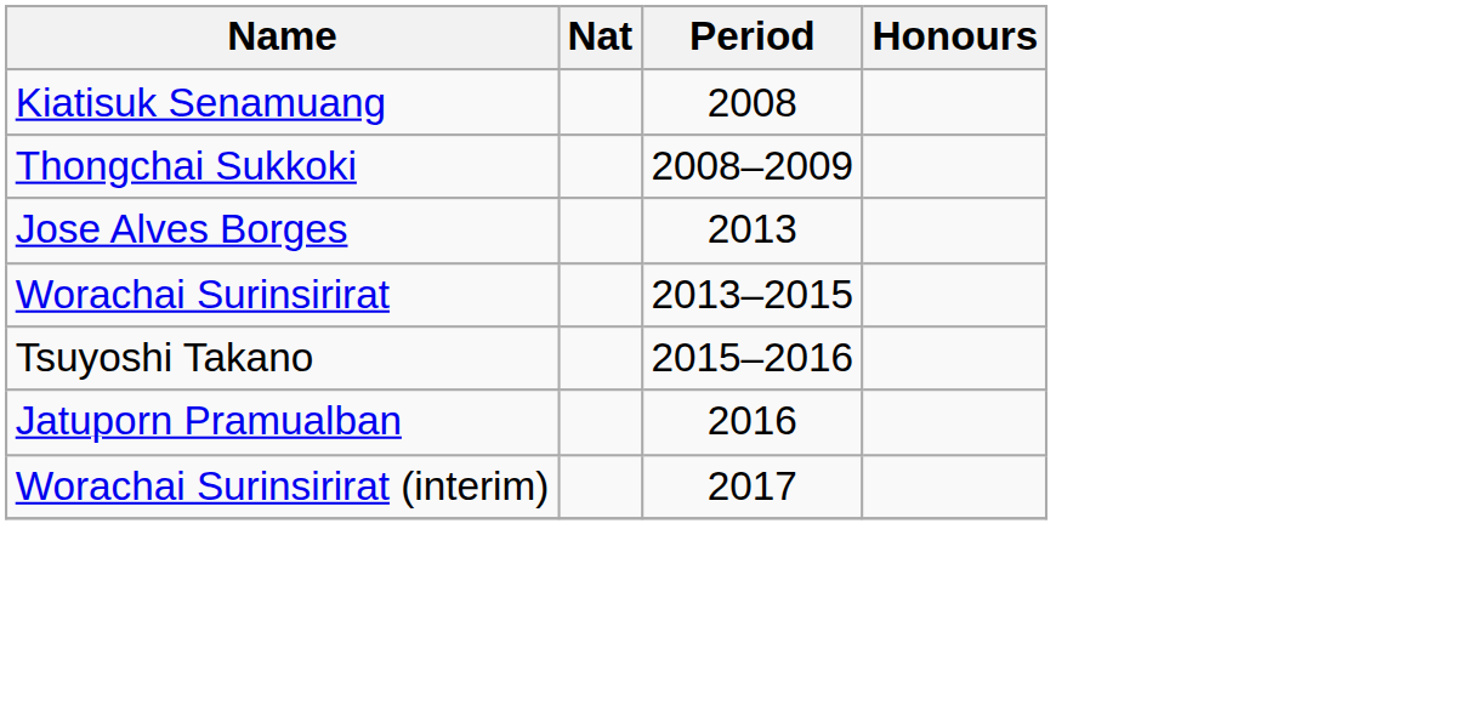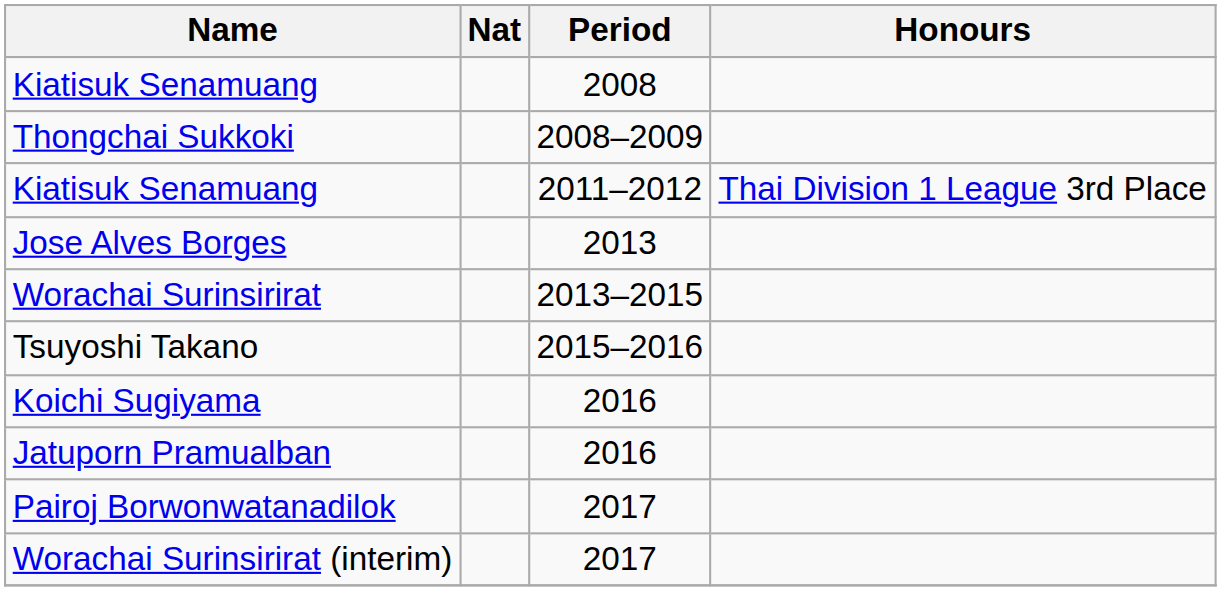 <table class="wikitable">
 <tr>
 <th>Name</th>
 <th>Nat</th>
 <th>Period</th>
 <th>Honours</th>
 </tr>
 <tr>
 <td><a href='#'>Kiatisuk Senamuang</a></td>
 <td align="center"></td>
 <td align="center">2008</td>
 <td></td>
 </tr>
 <tr>
 <td><a href='#'>Thongchai Sukkoki</a></td>
 <td align="center"></td>
 <td align="center">2008–2009</td>
 <td></td>
 </tr>
 <tr>
+<td><a href='#'>Kiatisuk Senamuang</a></td>
+<td align="center"></td>
+<td align="center">2011–2012</td>
+<td><a href='#'>Thai Division 1 League</a> 3rd Place</td>
+</tr>
+<tr>
 <td><a href='#'>Jose Alves Borges</a></td>
 <td align="center"></td>
 <td align="center">2013</td>
 <td></td>
 </tr>
 <tr>
 <td><a href='#'>Worachai Surinsirirat</a></td>
 <td align="center"></td>
 <td align="center">2013–2015</td>
 <td></td>
 </tr>
 <tr>
 <td>Tsuyoshi Takano</td>
 <td align="center"></td>
 <td align="center">2015–2016</td>
 <td></td>
 </tr>
 <tr>
+<td><a href='#'>Koichi Sugiyama</a></td>
+<td align="center"></td>
+<td align="center">2016</td>
+<td></td>
+</tr>
+<tr>
 <td><a href='#'>Jatuporn Pramualban</a></td>
 <td align="center"></td>
 <td align="center">2016</td>
+<td></td>
+</tr>
+<tr>
+<td><a href='#'>Pairoj Borwonwatanadilok</a></td>
+<td align="center"></td>
+<td align="center">2017</td>
 <td></td>
 </tr>
 <tr>
 <td><a href='#'>Worachai Surinsirirat</a> (interim)</td>
 <td align="center"></td>
 <td align="center">2017</td>
 <td></td>
 </tr>
 <tr>
 </tr>
 </table>
